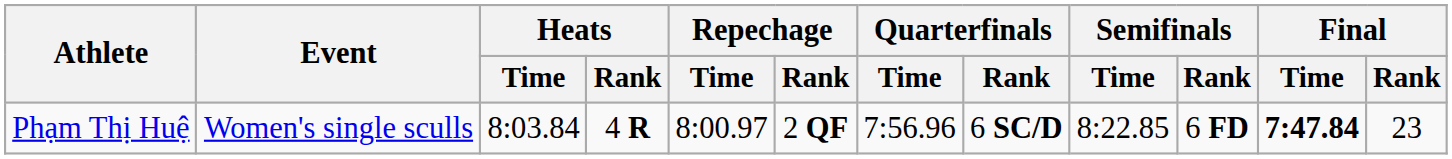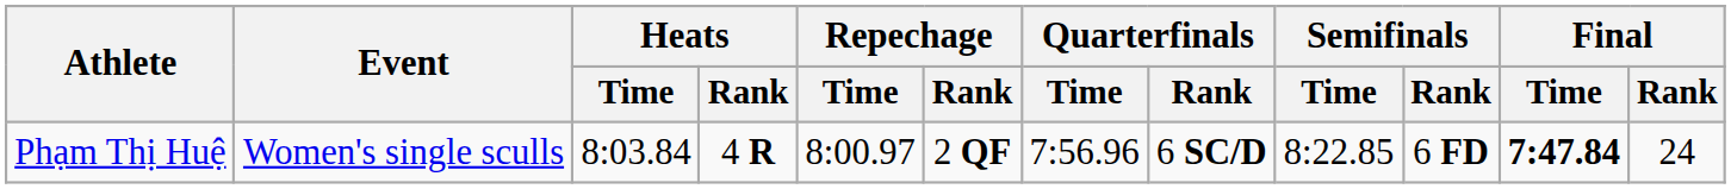 <table class=wikitable style=font-size:90%;text-align:center>
 <tr>
 <th rowspan=2>Athlete</th>
 <th rowspan=2>Event</th>
 <th colspan=2>Heats</th>
 <th colspan=2>Repechage</th>
 <th colspan=2>Quarterfinals</th>
 <th colspan=2>Semifinals</th>
 <th colspan=2>Final</th>
 </tr>
 <tr style=font-size:95%>
 <th>Time</th>
 <th>Rank</th>
 <th>Time</th>
 <th>Rank</th>
 <th>Time</th>
 <th>Rank</th>
 <th>Time</th>
 <th>Rank</th>
 <th>Time</th>
 <th>Rank</th>
 </tr>
 <tr>
 <td align=left><a href='#'>Phạm Thị Huệ</a></td>
 <td align=left><a href='#'>Women's single sculls</a></td>
 <td>8:03.84</td>
 <td>4 <strong>R</strong></td>
 <td>8:00.97</td>
 <td>2 <strong>QF</strong></td>
 <td>7:56.96</td>
 <td>6 <strong>SC/D</strong></td>
 <td>8:22.85</td>
 <td>6 <strong>FD</strong></td>
 <td><strong>7:47.84</strong></td>
-<td>23</td>
+<td>24</td>
 </tr>
 </table>
